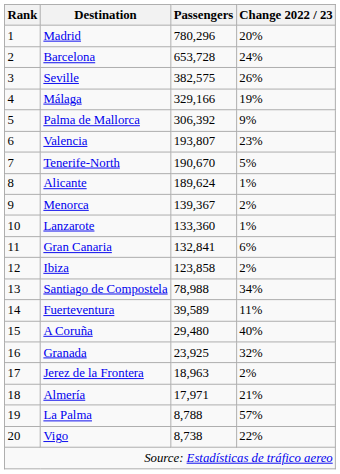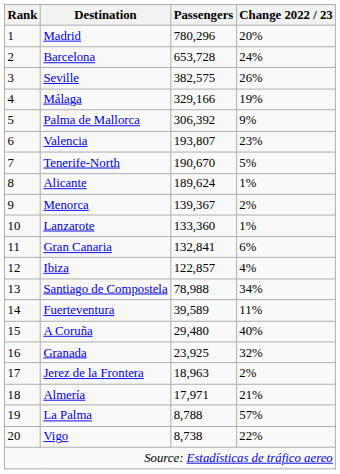 <table class="wikitable" style="font-size: 85%; width:align">
 <tr>
 <th>Rank</th>
 <th>Destination</th>
 <th>Passengers</th>
 <th>Change 2022 / 23</th>
 </tr>
 <tr>
 <td>1</td>
 <td> <a href='#'>Madrid</a></td>
 <td>780,296</td>
 <td> 20%</td>
 </tr>
 <tr>
 <td>2</td>
 <td> <a href='#'>Barcelona</a></td>
 <td>653,728</td>
 <td> 24%</td>
 </tr>
 <tr>
 <td>3</td>
 <td> <a href='#'>Seville</a></td>
 <td>382,575</td>
 <td> 26%</td>
 </tr>
 <tr>
 <td>4</td>
 <td> <a href='#'>Málaga</a></td>
 <td>329,166</td>
 <td> 19%</td>
 </tr>
 <tr>
 <td>5</td>
 <td> <a href='#'>Palma de Mallorca</a></td>
 <td>306,392</td>
 <td> 9%</td>
 </tr>
 <tr>
 <td>6</td>
 <td> <a href='#'>Valencia</a></td>
 <td>193,807</td>
 <td> 23%</td>
 </tr>
 <tr>
 <td>7</td>
 <td> <a href='#'>Tenerife-North</a></td>
 <td>190,670</td>
 <td> 5%</td>
 </tr>
 <tr>
 <td>8</td>
 <td> <a href='#'>Alicante</a></td>
 <td>189,624</td>
 <td> 1%</td>
 </tr>
 <tr>
 <td>9</td>
 <td> <a href='#'>Menorca</a></td>
 <td>139,367</td>
 <td> 2%</td>
 </tr>
 <tr>
 <td>10</td>
 <td> <a href='#'>Lanzarote</a></td>
 <td>133,360</td>
 <td> 1%</td>
 </tr>
 <tr>
 <td>11</td>
 <td> <a href='#'>Gran Canaria</a></td>
 <td>132,841</td>
 <td> 6%</td>
 </tr>
 <tr>
 <td>12</td>
 <td> <a href='#'>Ibiza</a></td>
-<td>123,858</td>
-<td> 2%</td>
+<td>122,857</td>
+<td> 4%</td>
 </tr>
 <tr>
 <td>13</td>
 <td> <a href='#'>Santiago de Compostela</a></td>
 <td>78,988</td>
 <td> 34%</td>
 </tr>
 <tr>
 <td>14</td>
 <td> <a href='#'>Fuerteventura</a></td>
 <td>39,589</td>
 <td> 11%</td>
 </tr>
 <tr>
 <td>15</td>
 <td> <a href='#'>A Coruña</a></td>
 <td>29,480</td>
 <td> 40%</td>
 </tr>
 <tr>
 <td>16</td>
 <td> <a href='#'>Granada</a></td>
 <td>23,925</td>
 <td> 32%</td>
 </tr>
 <tr>
 <td>17</td>
 <td> <a href='#'>Jerez de la Frontera</a></td>
 <td>18,963</td>
 <td> 2%</td>
 </tr>
 <tr>
 <td>18</td>
 <td> <a href='#'>Almería</a></td>
 <td>17,971</td>
 <td> 21%</td>
 </tr>
 <tr>
 <td>19</td>
 <td> <a href='#'>La Palma</a></td>
 <td>8,788</td>
 <td> 57%</td>
 </tr>
 <tr>
 <td>20</td>
 <td> <a href='#'>Vigo</a></td>
 <td>8,738</td>
 <td> 22%</td>
 </tr>
 <tr>
 <td colspan="4" style="text-align:right;"><em>Source: <a href='#'>Estadísticas de tráfico aereo</a></em></td>
 </tr>
 </table>
